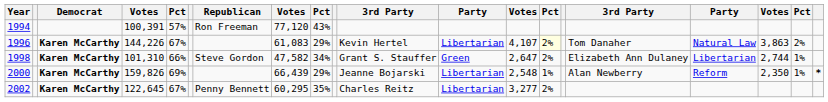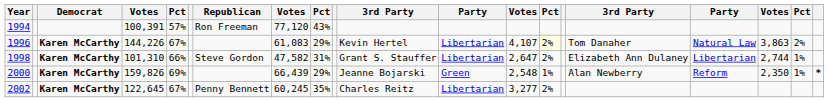 <table class="wikitable" style="margin:0.5em ; font-size:95%">
 <tr>
 <th>Year</th>
 <th></th>
 <th>Democrat</th>
 <th>Votes</th>
 <th>Pct</th>
 <th></th>
 <th>Republican</th>
 <th>Votes</th>
 <th>Pct</th>
 <th></th>
 <th>3rd Party</th>
 <th>Party</th>
 <th>Votes</th>
 <th>Pct</th>
 <th></th>
 <th>3rd Party</th>
 <th>Party</th>
 <th>Votes</th>
 <th>Pct</th>
 <th></th>
 </tr>
 <tr>
 <td><a href='#'>1994</a></td>
 <td></td>
 <td></td>
 <td>100,391</td>
 <td>57%</td>
 <td></td>
 <td>Ron Freeman</td>
 <td>77,120</td>
 <td>43%</td>
 <td></td>
 <td></td>
 <td></td>
 <td></td>
 <td></td>
 <td></td>
 <td></td>
 <td></td>
 <td></td>
 <td></td>
 <td></td>
 </tr>
 <tr>
 <td><a href='#'>1996</a></td>
 <td></td>
 <td><strong>Karen McCarthy</strong></td>
 <td>144,226</td>
 <td>67%</td>
 <td></td>
 <td></td>
 <td>61,083</td>
 <td>29%</td>
 <td></td>
 <td>Kevin Hertel</td>
 <td><a href='#'>Libertarian</a></td>
 <td>4,107</td>
 <td style="background: lightyellow;">2%</td>
 <td></td>
 <td>Tom Danaher</td>
 <td><a href='#'>Natural Law</a></td>
 <td>3,863</td>
 <td>2%</td>
 <td></td>
 </tr>
 <tr>
 <td><a href='#'>1998</a></td>
 <td></td>
 <td><strong>Karen McCarthy</strong></td>
 <td>101,310</td>
 <td>66%</td>
 <td></td>
 <td>Steve Gordon</td>
 <td>47,582</td>
-<td>34%</td>
+<td>31%</td>
 <td></td>
 <td>Grant S. Stauffer</td>
-<td><a href='#'>Green</a></td>
+<td><a href='#'>Libertarian</a></td>
 <td>2,647</td>
 <td>2%</td>
 <td></td>
 <td>Elizabeth Ann Dulaney</td>
 <td><a href='#'>Libertarian</a></td>
 <td>2,744</td>
 <td>1%</td>
 <td></td>
 </tr>
 <tr>
 <td><a href='#'>2000</a></td>
 <td></td>
 <td><strong>Karen McCarthy</strong></td>
 <td>159,826</td>
 <td>69%</td>
 <td></td>
 <td></td>
 <td>66,439</td>
 <td>29%</td>
 <td></td>
 <td>Jeanne Bojarski</td>
-<td><a href='#'>Libertarian</a></td>
+<td><a href='#'>Green</a></td>
 <td>2,548</td>
 <td>1%</td>
 <td></td>
 <td>Alan Newberry</td>
 <td><a href='#'>Reform</a></td>
 <td>2,350</td>
 <td>1%</td>
 <td><strong>*</strong></td>
 </tr>
 <tr>
 <td><a href='#'>2002</a></td>
 <td></td>
 <td><strong>Karen McCarthy</strong></td>
 <td>122,645</td>
 <td>67%</td>
 <td></td>
 <td>Penny Bennett</td>
-<td>60,295</td>
+<td>60,245</td>
 <td>35%</td>
 <td></td>
 <td>Charles Reitz</td>
 <td><a href='#'>Libertarian</a></td>
 <td>3,277</td>
 <td>2%</td>
 <td></td>
 <td></td>
 <td></td>
 <td></td>
 <td></td>
 <td></td>
 </tr>
 </table>
